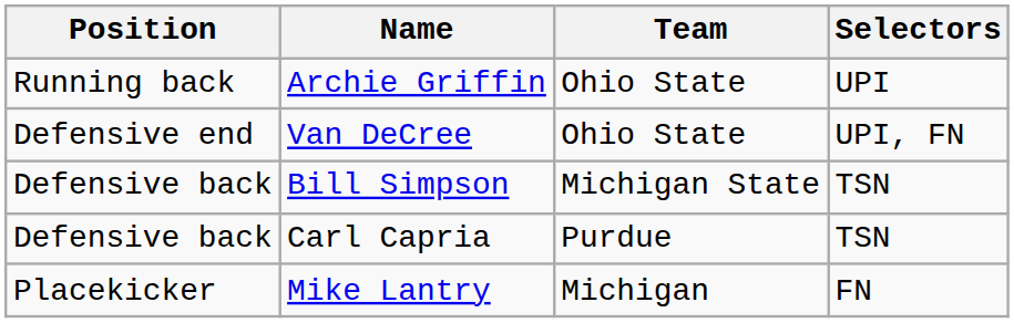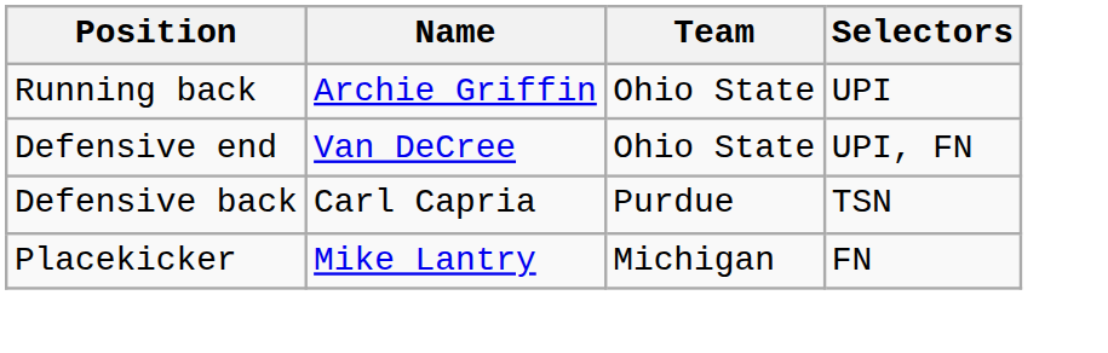 <table class="wikitable" style="font-size: 90%">
 <tr>
 <th>Position</th>
 <th>Name</th>
 <th>Team</th>
 <th>Selectors</th>
 </tr>
 <tr>
 <td>Running back</td>
 <td><a href='#'>Archie Griffin</a></td>
 <td>Ohio State</td>
 <td>UPI</td>
 </tr>
 <tr>
 <td>Defensive end</td>
 <td><a href='#'>Van DeCree</a></td>
 <td>Ohio State</td>
 <td>UPI, FN</td>
 </tr>
 <tr>
 <td>Defensive back</td>
-<td><a href='#'>Bill Simpson</a></td>
-<td>Michigan State</td>
-<td>TSN</td>
-</tr>
-<tr>
-<td>Defensive back</td>
 <td>Carl Capria</td>
 <td>Purdue</td>
 <td>TSN</td>
 </tr>
 <tr>
 <td>Placekicker</td>
 <td><a href='#'>Mike Lantry</a></td>
 <td>Michigan</td>
 <td>FN</td>
 </tr>
 </table>
